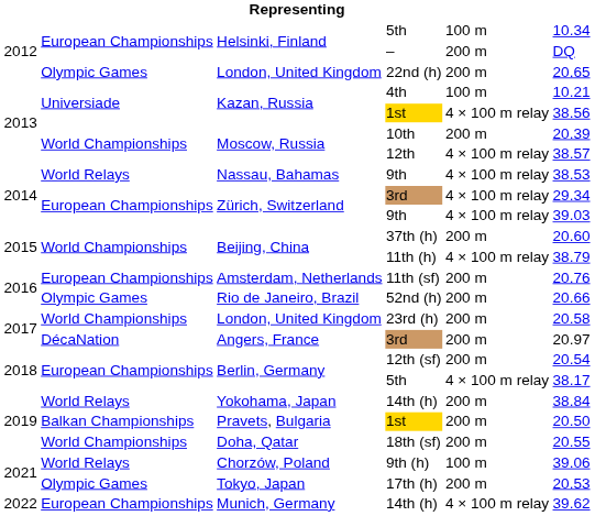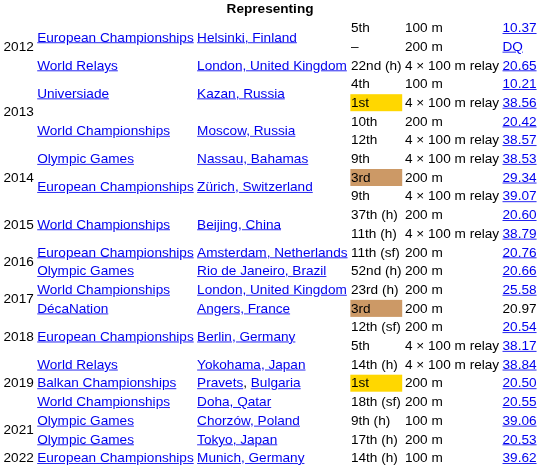 <table>
 <tr>
 <th colspan="6">Representing </th>
 </tr>
 <tr>
 <td rowspan=3>2012</td>
 <td rowspan=2><a href='#'>European Championships</a></td>
 <td rowspan=2><a href='#'>Helsinki, Finland</a></td>
 <td>5th</td>
 <td>100 m</td>
-<td><a href='#'>10.34</a></td>
+<td><a href='#'>10.37</a></td>
 </tr>
 <tr>
 <td>–</td>
 <td>200 m</td>
 <td><a href='#'>DQ</a></td>
 </tr>
 <tr>
-<td><a href='#'>Olympic Games</a></td>
+<td><a href='#'>World Relays</a></td>
 <td><a href='#'>London, United Kingdom</a></td>
 <td>22nd (h)</td>
-<td>200 m</td>
+<td>4 × 100 m relay</td>
 <td><a href='#'>20.65</a></td>
 </tr>
 <tr>
 <td rowspan=4>2013</td>
 <td rowspan=2><a href='#'>Universiade</a></td>
 <td rowspan=2><a href='#'>Kazan, Russia</a></td>
 <td>4th</td>
 <td>100 m</td>
 <td><a href='#'>10.21</a></td>
 </tr>
 <tr>
 <td bgcolor=gold>1st</td>
 <td>4 × 100 m relay</td>
 <td><a href='#'>38.56</a></td>
 </tr>
 <tr>
 <td rowspan=2><a href='#'>World Championships</a></td>
 <td rowspan=2><a href='#'>Moscow, Russia</a></td>
 <td>10th</td>
 <td>200 m</td>
-<td><a href='#'>20.39</a></td>
+<td><a href='#'>20.42</a></td>
 </tr>
 <tr>
 <td>12th</td>
 <td>4 × 100 m relay</td>
 <td><a href='#'>38.57</a></td>
 </tr>
 <tr>
 <td rowspan=3>2014</td>
-<td><a href='#'>World Relays</a></td>
+<td><a href='#'>Olympic Games</a></td>
 <td><a href='#'>Nassau, Bahamas</a></td>
 <td>9th</td>
 <td>4 × 100 m relay</td>
 <td><a href='#'>38.53</a></td>
 </tr>
 <tr>
 <td rowspan=2><a href='#'>European Championships</a></td>
 <td rowspan=2><a href='#'>Zürich, Switzerland</a></td>
 <td bgcolor="cc9966">3rd</td>
-<td>4 × 100 m relay</td>
+<td>200 m</td>
 <td><a href='#'>29.34</a></td>
 </tr>
 <tr>
 <td>9th</td>
 <td>4 × 100 m relay</td>
-<td><a href='#'>39.03</a></td>
+<td><a href='#'>39.07</a></td>
 </tr>
 <tr>
 <td rowspan=2>2015</td>
 <td rowspan=2><a href='#'>World Championships</a></td>
 <td rowspan=2><a href='#'>Beijing, China</a></td>
 <td>37th (h)</td>
 <td>200 m</td>
 <td><a href='#'>20.60</a></td>
 </tr>
 <tr>
 <td>11th (h)</td>
 <td>4 × 100 m relay</td>
 <td><a href='#'>38.79</a></td>
 </tr>
 <tr>
 <td rowspan=2>2016</td>
 <td><a href='#'>European Championships</a></td>
 <td><a href='#'>Amsterdam, Netherlands</a></td>
 <td>11th (sf)</td>
 <td>200 m</td>
 <td><a href='#'>20.76</a></td>
 </tr>
 <tr>
 <td><a href='#'>Olympic Games</a></td>
 <td><a href='#'>Rio de Janeiro, Brazil</a></td>
 <td>52nd (h)</td>
 <td>200 m</td>
 <td><a href='#'>20.66</a></td>
 </tr>
 <tr>
 <td rowspan=2>2017</td>
 <td><a href='#'>World Championships</a></td>
 <td><a href='#'>London, United Kingdom</a></td>
 <td>23rd (h)</td>
 <td>200 m</td>
-<td><a href='#'>20.58</a></td>
+<td><a href='#'>25.58</a></td>
 </tr>
 <tr>
 <td><a href='#'>DécaNation</a></td>
 <td><a href='#'>Angers, France</a></td>
 <td bgcolor="cc9966">3rd</td>
 <td>200 m</td>
 <td>20.97</td>
 </tr>
 <tr>
 <td rowspan=2>2018</td>
 <td rowspan=2><a href='#'>European Championships</a></td>
 <td rowspan=2><a href='#'>Berlin, Germany</a></td>
 <td>12th (sf)</td>
 <td>200 m</td>
 <td><a href='#'>20.54</a></td>
 </tr>
 <tr>
 <td>5th</td>
 <td>4 × 100 m relay</td>
 <td><a href='#'>38.17</a></td>
 </tr>
 <tr>
 <td rowspan=3>2019</td>
 <td><a href='#'>World Relays</a></td>
 <td><a href='#'>Yokohama, Japan</a></td>
 <td>14th (h)</td>
-<td>200 m</td>
+<td>4 × 100 m relay</td>
 <td><a href='#'>38.84</a></td>
 </tr>
 <tr>
 <td><a href='#'>Balkan Championships</a></td>
 <td><a href='#'>Pravets</a>, <a href='#'>Bulgaria</a></td>
 <td bgcolor=gold>1st</td>
 <td>200 m</td>
 <td><a href='#'>20.50</a></td>
 </tr>
 <tr>
 <td><a href='#'>World Championships</a></td>
 <td><a href='#'>Doha, Qatar</a></td>
 <td>18th (sf)</td>
 <td>200 m</td>
 <td><a href='#'>20.55</a></td>
 </tr>
 <tr>
 <td rowspan=2>2021</td>
-<td><a href='#'>World Relays</a></td>
+<td><a href='#'>Olympic Games</a></td>
 <td><a href='#'>Chorzów, Poland</a></td>
 <td>9th (h)</td>
 <td>100 m</td>
 <td><a href='#'>39.06</a></td>
 </tr>
 <tr>
 <td><a href='#'>Olympic Games</a></td>
 <td><a href='#'>Tokyo, Japan</a></td>
 <td>17th (h)</td>
 <td>200 m</td>
 <td><a href='#'>20.53</a></td>
 </tr>
 <tr>
 <td>2022</td>
 <td><a href='#'>European Championships</a></td>
 <td><a href='#'>Munich, Germany</a></td>
 <td>14th (h)</td>
-<td>4 × 100 m relay</td>
+<td>100 m</td>
 <td><a href='#'>39.62</a></td>
 </tr>
 </table>
